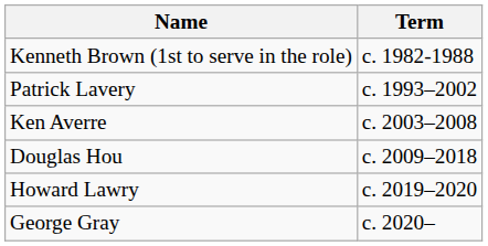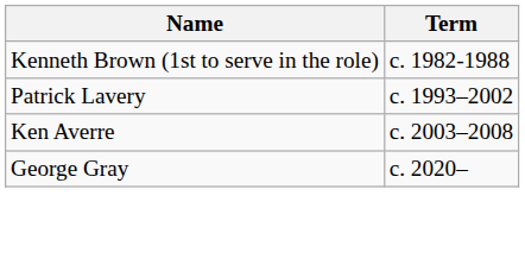 <table class="wikitable">
 <tr>
 <th>Name</th>
 <th>Term</th>
 </tr>
 <tr>
 <td>Kenneth Brown (1st to serve in the role)</td>
 <td>c. 1982-1988</td>
 </tr>
 <tr>
 <td>Patrick Lavery</td>
 <td>c. 1993–2002</td>
 </tr>
 <tr>
 <td>Ken Averre</td>
 <td>c. 2003–2008</td>
 </tr>
 <tr>
-<td>Douglas Hou</td>
-<td>c. 2009–2018</td>
-</tr>
-<tr>
-<td>Howard Lawry</td>
-<td>c. 2019–2020</td>
-</tr>
-<tr>
 <td>George Gray</td>
 <td>c. 2020–</td>
 </tr>
 </table>
